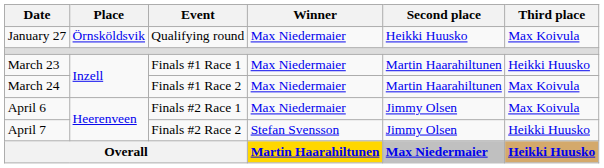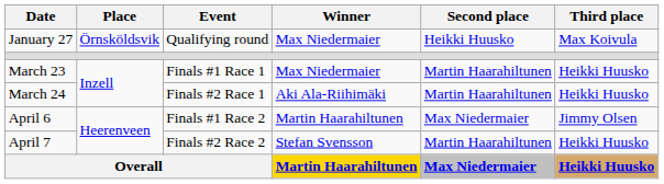 <table class=wikitable style="font-size:14px">
 <tr>
 <th>Date</th>
 <th>Place</th>
 <th>Event</th>
 <th>Winner</th>
 <th>Second place</th>
 <th>Third place</th>
 </tr>
 <tr>
 <td>January 27</td>
 <td> <a href='#'>Örnsköldsvik</a></td>
 <td>Qualifying round</td>
 <td> <a href='#'>Max Niedermaier</a></td>
 <td> <a href='#'>Heikki Huusko</a></td>
 <td> <a href='#'>Max Koivula</a></td>
 </tr>
 <tr bgcolor=#DDDDDD>
 <td colspan=7></td>
 </tr>
 <tr>
 <td>March 23</td>
 <td rowspan=2> <a href='#'>Inzell</a></td>
 <td>Finals #1 Race 1</td>
 <td> <a href='#'>Max Niedermaier</a></td>
 <td> <a href='#'>Martin Haarahiltunen</a></td>
 <td> <a href='#'>Heikki Huusko</a></td>
 </tr>
 <tr>
 <td>March 24</td>
-<td>Finals #1 Race 2</td>
-<td> <a href='#'>Max Niedermaier</a></td>
+<td>Finals #2 Race 1</td>
+<td> <a href='#'>Aki Ala-Riihimäki</a></td>
 <td> <a href='#'>Martin Haarahiltunen</a></td>
-<td> <a href='#'>Max Koivula</a></td>
+<td> <a href='#'>Heikki Huusko</a></td>
 </tr>
 <tr>
 <td>April 6</td>
 <td rowspan=2> <a href='#'>Heerenveen</a></td>
-<td>Finals #2 Race 1</td>
+<td>Finals #1 Race 2</td>
+<td> <a href='#'>Martin Haarahiltunen</a></td>
 <td> <a href='#'>Max Niedermaier</a></td>
 <td> <a href='#'>Jimmy Olsen</a></td>
-<td> <a href='#'>Max Koivula</a></td>
 </tr>
 <tr>
 <td>April 7</td>
 <td>Finals #2 Race 2</td>
 <td> <a href='#'>Stefan Svensson</a></td>
-<td> <a href='#'>Jimmy Olsen</a></td>
+<td> <a href='#'>Martin Haarahiltunen</a></td>
 <td> <a href='#'>Heikki Huusko</a></td>
 </tr>
 <tr>
 <th colspan=3><strong>Overall</strong></th>
 <td bgcolor=gold> <strong><a href='#'>Martin Haarahiltunen</a></strong></td>
 <td bgcolor=silver> <strong><a href='#'>Max Niedermaier</a></strong></td>
 <td bgcolor=d4a96b> <strong><a href='#'>Heikki Huusko</a></strong></td>
 </tr>
 </table>
